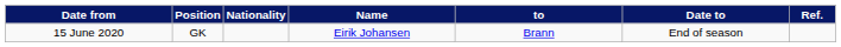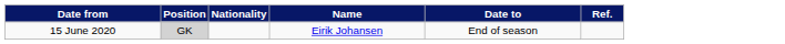 <table class="wikitable" style="text-align:center; font-size:90%; ">
 <tr>
 <th style="background:#071767; color:white; width:200px;">Date from</th>
 <th style="background:#071767; color:white; width:50px;">Position</th>
 <th style="background:#071767; color:white; width:50px;">Nationality</th>
 <th style="background:#071767; color:white; width:200px;">Name</th>
-<th style="background:#071767; color:white; width:200px;">to</th>
 <th style="background:#071767; color:white; width:200px;">Date to</th>
 <th style="background:#071767; color:white; width:50px;">Ref.</th>
 </tr>
 <tr>
 <td>15 June 2020</td>
-<td>GK</td>
+<td style="background: lightgrey;">GK</td>
 <td></td>
 <td><a href='#'>Eirik Johansen</a></td>
-<td><a href='#'>Brann</a></td>
 <td>End of season</td>
 <td></td>
 </tr>
 </table>
